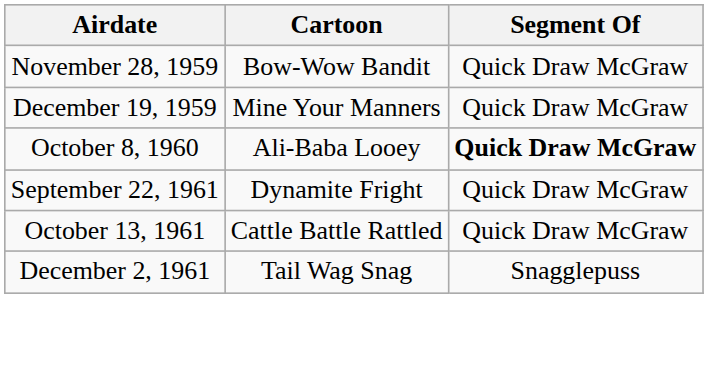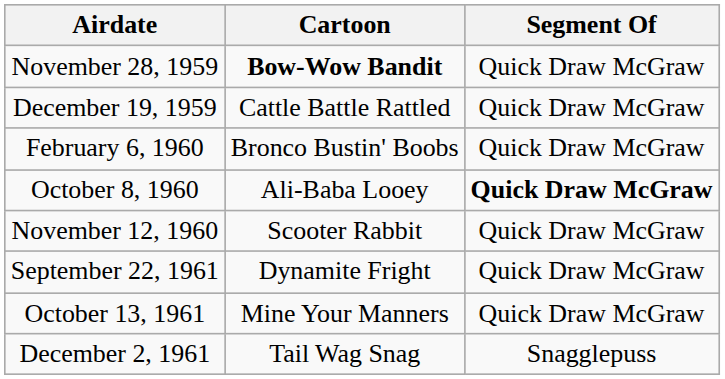 <table class="wikitable" style="text-align:center">
 <tr>
 <th>Airdate</th>
 <th>Cartoon</th>
 <th>Segment Of</th>
 </tr>
 <tr>
 <td>November 28, 1959</td>
-<td>Bow-Wow Bandit</td>
+<td><strong>Bow-Wow Bandit</strong></td>
 <td>Quick Draw McGraw</td>
 </tr>
 <tr>
 <td>December 19, 1959</td>
-<td>Mine Your Manners</td>
+<td>Cattle Battle Rattled</td>
+<td>Quick Draw McGraw</td>
+</tr>
+<tr>
+<td>February 6, 1960</td>
+<td>Bronco Bustin' Boobs</td>
 <td>Quick Draw McGraw</td>
 </tr>
 <tr>
 <td>October 8, 1960</td>
 <td>Ali-Baba Looey</td>
 <td><strong>Quick Draw McGraw</strong></td>
 </tr>
 <tr>
+<td>November 12, 1960</td>
+<td>Scooter Rabbit</td>
+<td>Quick Draw McGraw</td>
+</tr>
+<tr>
 <td>September 22, 1961</td>
 <td>Dynamite Fright</td>
 <td>Quick Draw McGraw</td>
 </tr>
 <tr>
 <td>October 13, 1961</td>
-<td>Cattle Battle Rattled</td>
+<td>Mine Your Manners</td>
 <td>Quick Draw McGraw</td>
 </tr>
 <tr>
 <td>December 2, 1961</td>
 <td>Tail Wag Snag</td>
 <td>Snagglepuss</td>
 </tr>
 </table>
